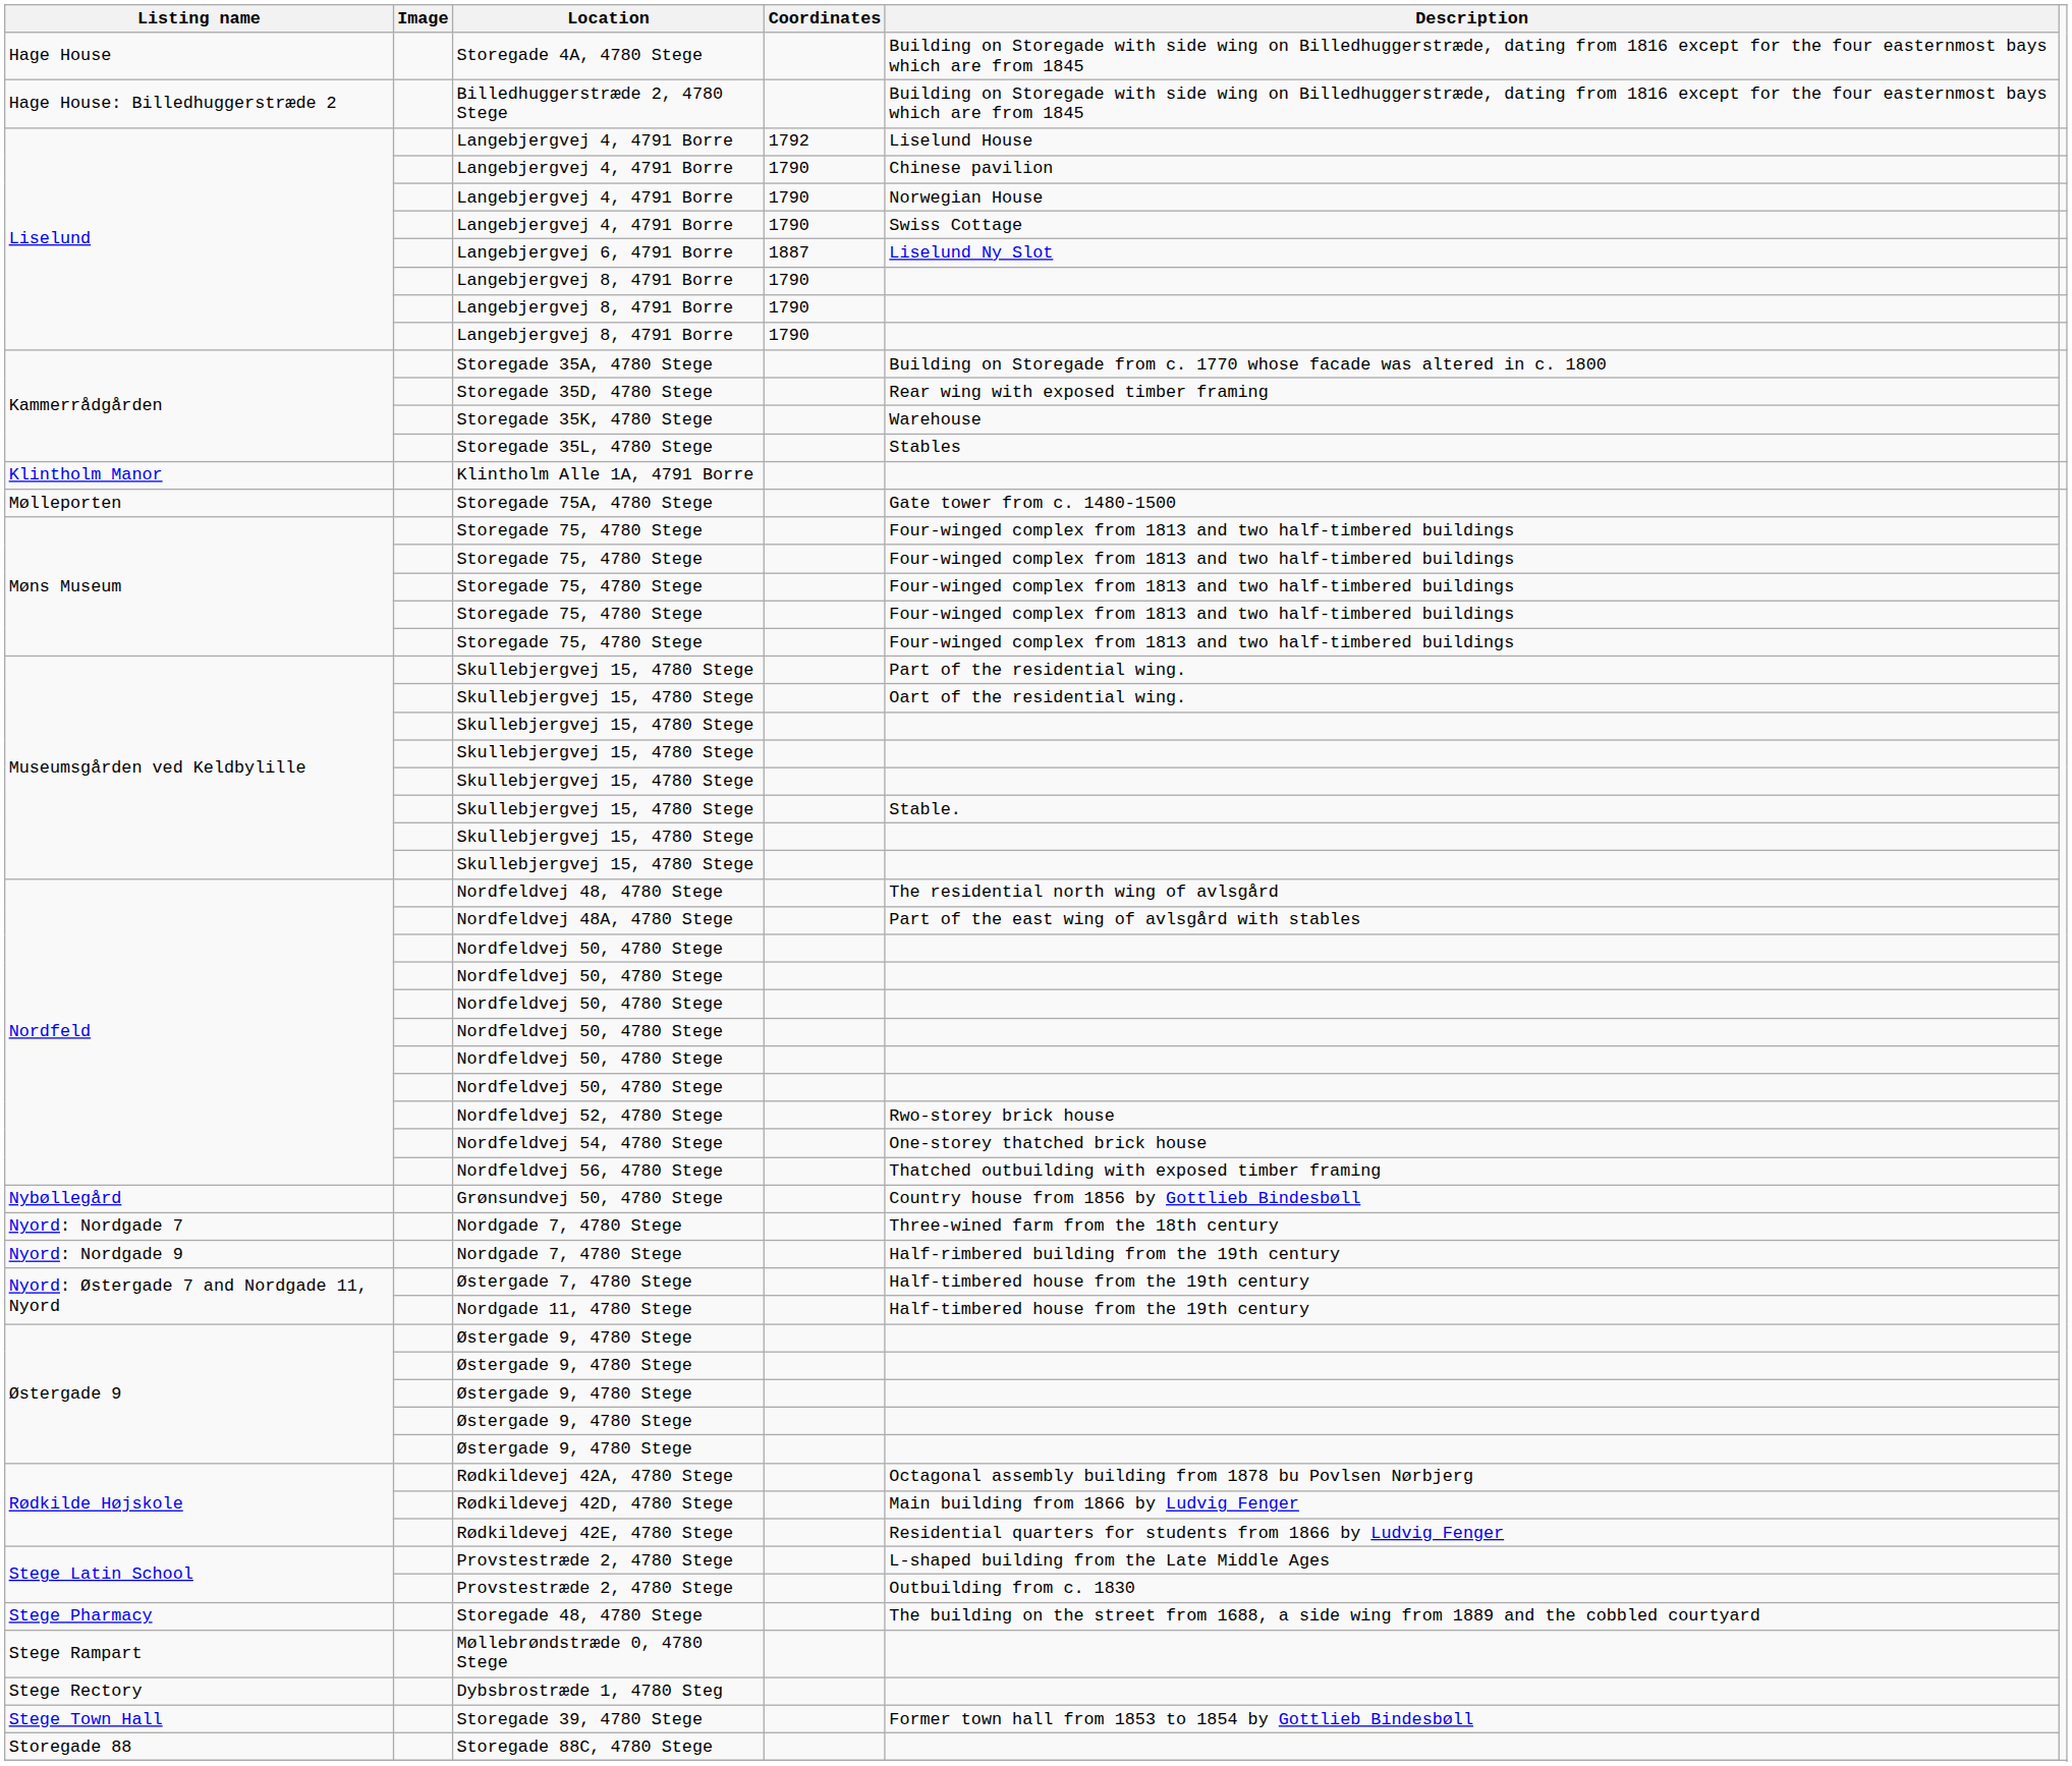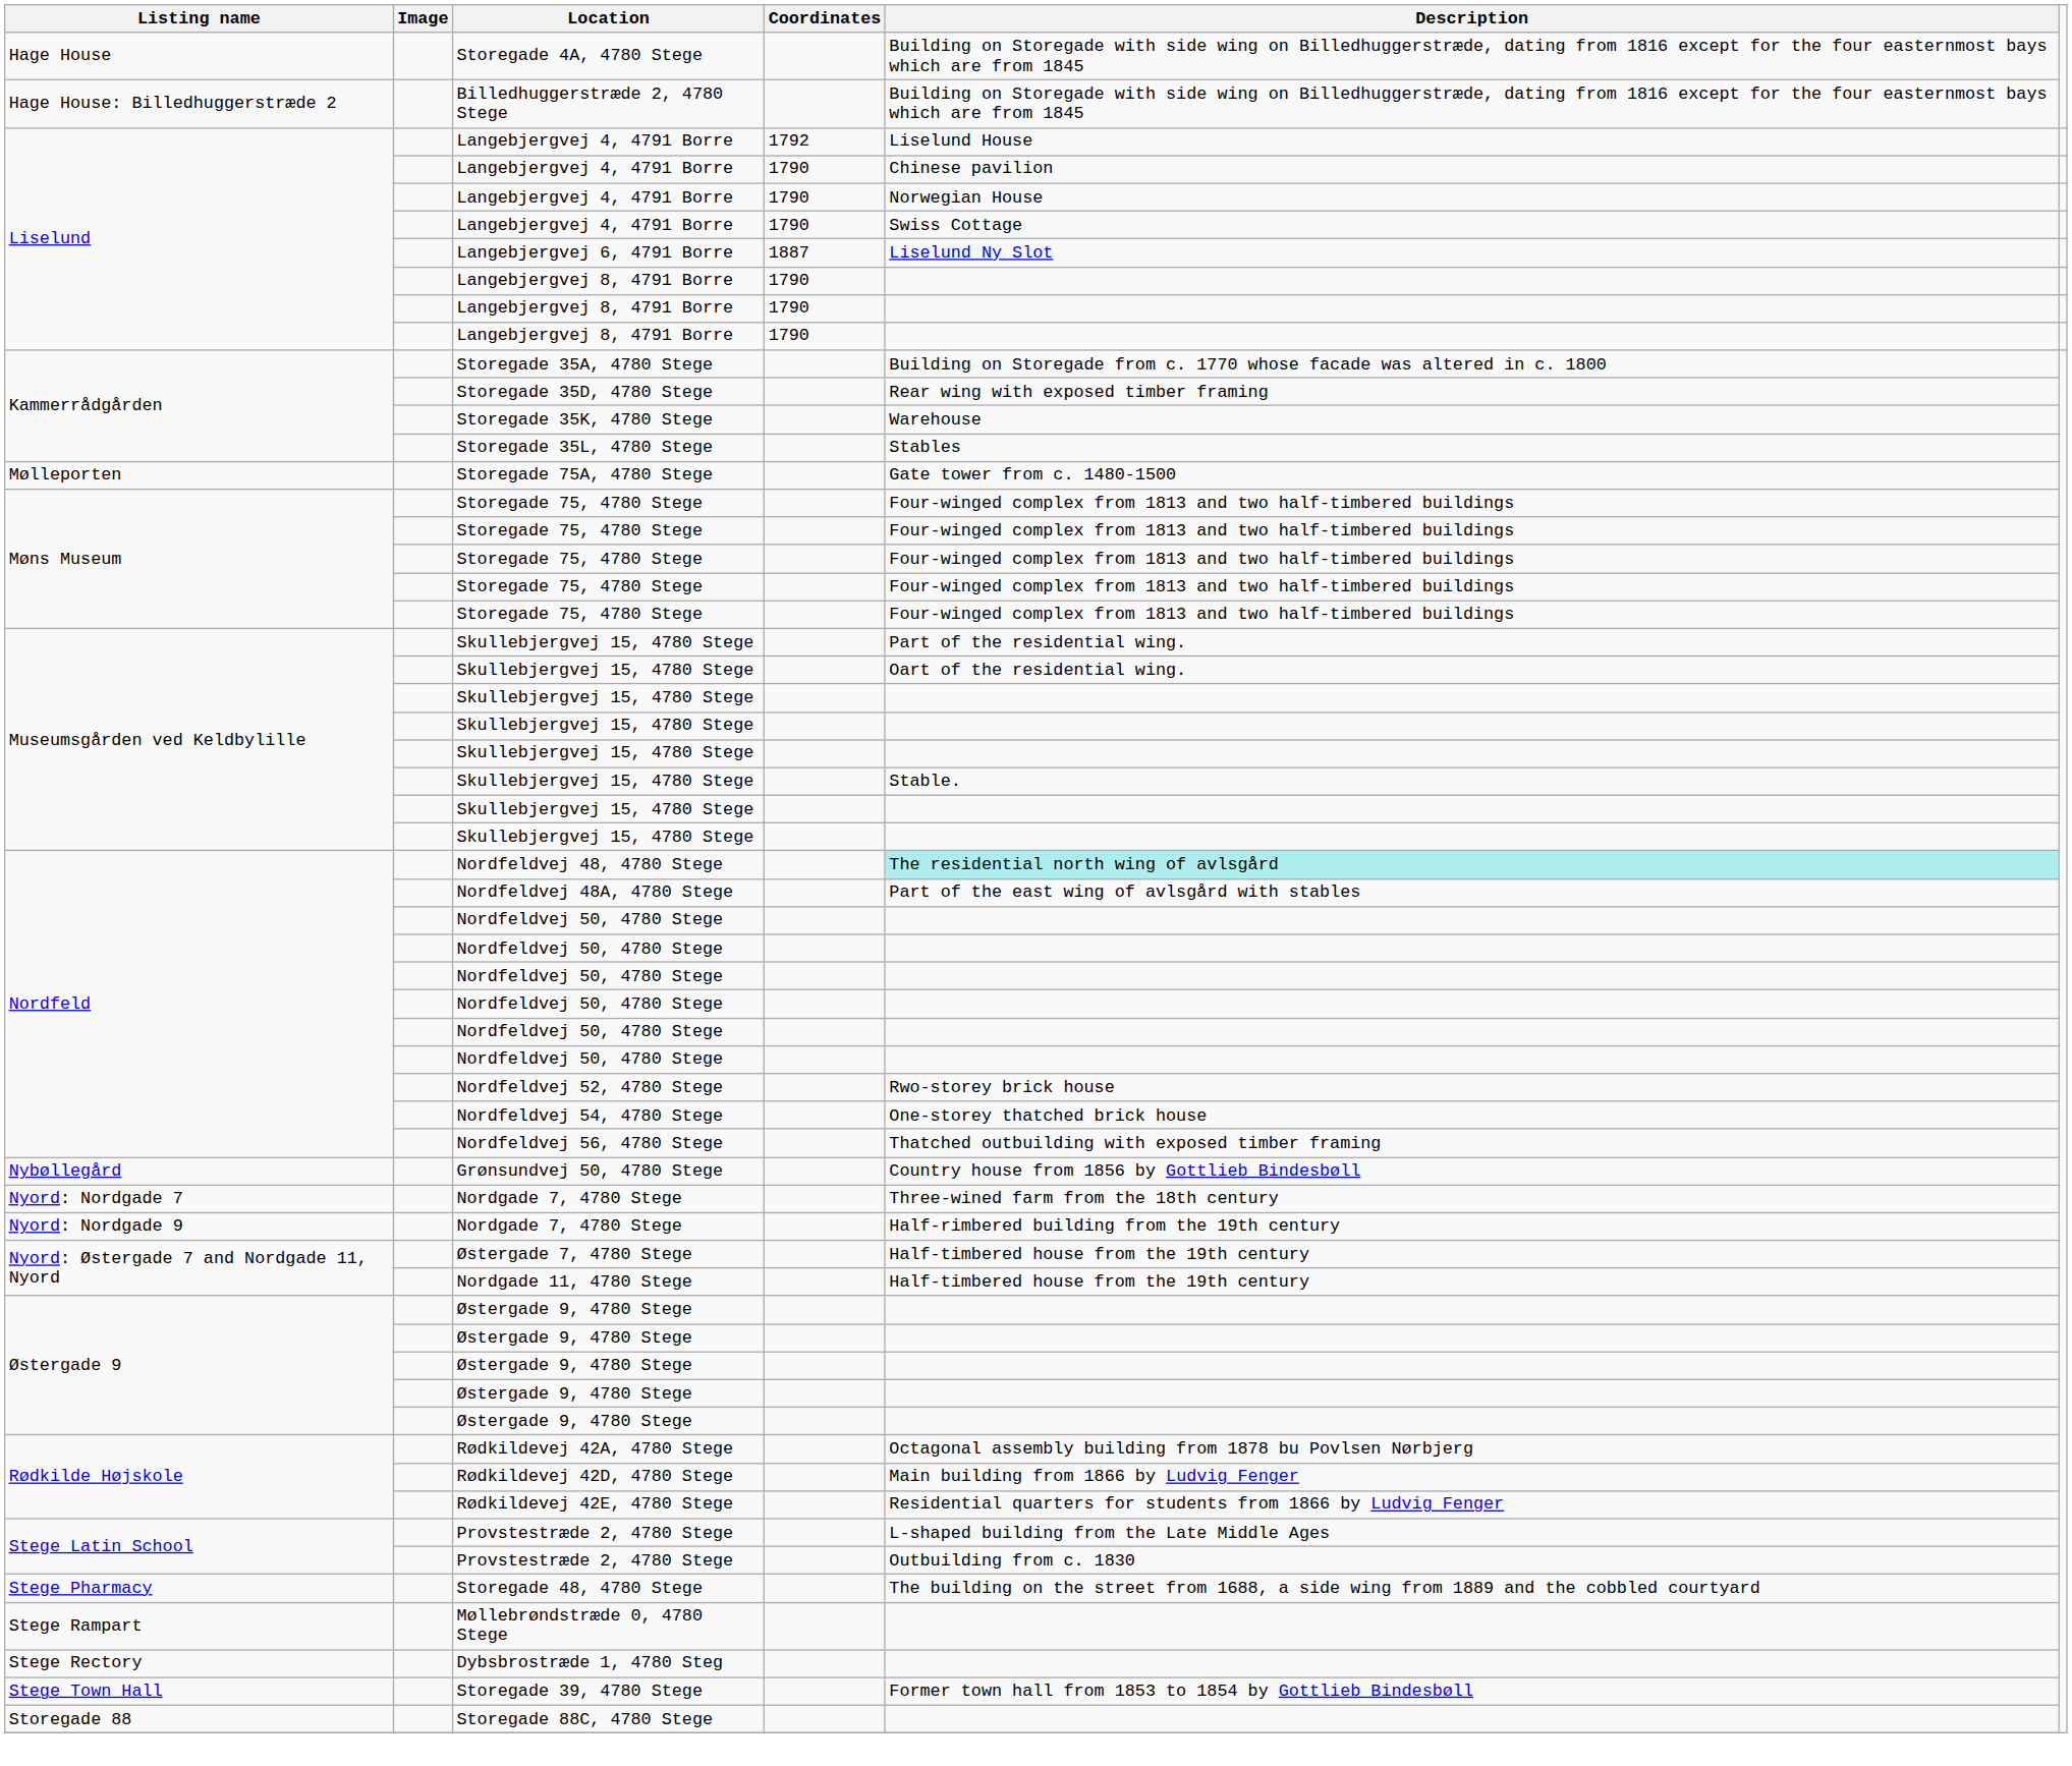 <table class="wikitable sortable">
 <tr>
 <th>Listing name</th>
 <th>Image</th>
 <th>Location</th>
 <th>Coordinates</th>
 <th>Description</th>
 </tr>
 <tr>
 <td>Hage House</td>
 <td></td>
 <td>Storegade 4A, 4780 Stege</td>
 <td></td>
 <td>Building on Storegade with side wing on Billedhuggerstræde, dating from 1816 except for the four easternmost bays which are from 1845</td>
 </tr>
 <tr>
 <td>Hage House: Billedhuggerstræde 2</td>
 <td></td>
 <td>Billedhuggerstræde 2, 4780 Stege</td>
 <td></td>
 <td>Building on Storegade with side wing on Billedhuggerstræde, dating from 1816 except for the four easternmost bays which are from 1845</td>
 </tr>
 <tr>
 <td rowspan="8"><a href='#'>Liselund</a></td>
 <td></td>
 <td>Langebjergvej 4, 4791 Borre</td>
 <td>1792</td>
 <td>Liselund House</td>
 <td></td>
 </tr>
 <tr>
 <td></td>
 <td>Langebjergvej 4, 4791 Borre</td>
 <td>1790</td>
 <td>Chinese pavilion</td>
 <td></td>
 </tr>
 <tr>
 <td></td>
 <td>Langebjergvej 4, 4791 Borre</td>
 <td>1790</td>
 <td>Norwegian House</td>
 <td></td>
 </tr>
 <tr>
 <td></td>
 <td>Langebjergvej 4, 4791 Borre</td>
 <td>1790</td>
 <td>Swiss Cottage</td>
 <td></td>
 </tr>
 <tr>
 <td></td>
 <td>Langebjergvej 6, 4791 Borre</td>
 <td>1887</td>
 <td><a href='#'>Liselund Ny Slot</a></td>
 <td></td>
 </tr>
 <tr>
 <td></td>
 <td>Langebjergvej 8, 4791 Borre</td>
 <td>1790</td>
 <td></td>
 <td></td>
 </tr>
 <tr>
 <td></td>
 <td>Langebjergvej 8, 4791 Borre</td>
 <td>1790</td>
 <td></td>
 <td></td>
 </tr>
 <tr>
 <td></td>
 <td>Langebjergvej 8, 4791 Borre</td>
 <td>1790</td>
 <td></td>
 <td></td>
 </tr>
 <tr>
 <td rowspan="4">Kammerrådgården</td>
 <td></td>
 <td>Storegade 35A, 4780 Stege</td>
 <td></td>
 <td>Building on Storegade from c. 1770 whose facade was altered in c. 1800</td>
 </tr>
 <tr>
 <td></td>
 <td>Storegade 35D, 4780 Stege</td>
 <td></td>
 <td>Rear wing with exposed timber framing</td>
 </tr>
 <tr>
 <td></td>
 <td>Storegade 35K, 4780 Stege</td>
 <td></td>
 <td>Warehouse</td>
 </tr>
 <tr>
 <td></td>
 <td>Storegade 35L, 4780 Stege</td>
 <td></td>
 <td>Stables</td>
 </tr>
 <tr>
-<td><a href='#'>Klintholm Manor</a></td>
-<td></td>
-<td>Klintholm Alle 1A, 4791 Borre</td>
-<td></td>
-<td></td>
-<td></td>
-</tr>
-<tr>
 <td>Mølleporten</td>
 <td></td>
 <td>Storegade 75A, 4780 Stege</td>
 <td></td>
 <td>Gate tower from c. 1480-1500</td>
 </tr>
 <tr>
 <td rowspan="5">Møns Museum</td>
 <td></td>
 <td>Storegade 75, 4780 Stege</td>
 <td></td>
 <td>Four-winged complex from 1813 and two half-timbered buildings</td>
 </tr>
 <tr>
 <td></td>
 <td>Storegade 75, 4780 Stege</td>
 <td></td>
 <td>Four-winged complex from 1813 and two half-timbered buildings</td>
 </tr>
 <tr>
 <td></td>
 <td>Storegade 75, 4780 Stege</td>
 <td></td>
 <td>Four-winged complex from 1813 and two half-timbered buildings</td>
 </tr>
 <tr>
 <td></td>
 <td>Storegade 75, 4780 Stege</td>
 <td></td>
 <td>Four-winged complex from 1813 and two half-timbered buildings</td>
 </tr>
 <tr>
 <td></td>
 <td>Storegade 75, 4780 Stege</td>
 <td></td>
 <td>Four-winged complex from 1813 and two half-timbered buildings</td>
 </tr>
 <tr>
 <td rowspan="8">Museumsgården ved Keldbylille</td>
 <td></td>
 <td>Skullebjergvej 15, 4780 Stege</td>
 <td></td>
 <td>Part of the residential wing.</td>
 </tr>
 <tr>
 <td></td>
 <td>Skullebjergvej 15, 4780 Stege</td>
 <td></td>
 <td>Oart of the residential wing.</td>
 </tr>
 <tr>
 <td></td>
 <td>Skullebjergvej 15, 4780 Stege</td>
 <td></td>
 <td></td>
 </tr>
 <tr>
 <td></td>
 <td>Skullebjergvej 15, 4780 Stege</td>
 <td></td>
 <td></td>
 </tr>
 <tr>
 <td></td>
 <td>Skullebjergvej 15, 4780 Stege</td>
 <td></td>
 <td></td>
 </tr>
 <tr>
 <td></td>
 <td>Skullebjergvej 15, 4780 Stege</td>
 <td></td>
 <td>Stable.</td>
 </tr>
 <tr>
 <td></td>
 <td>Skullebjergvej 15, 4780 Stege</td>
 <td></td>
 <td></td>
 </tr>
 <tr>
 <td></td>
 <td>Skullebjergvej 15, 4780 Stege</td>
 <td></td>
 <td></td>
 </tr>
 <tr>
 <td rowspan="11"><a href='#'>Nordfeld</a></td>
 <td></td>
 <td>Nordfeldvej 48, 4780 Stege</td>
 <td></td>
-<td>The residential north wing of  avlsgård</td>
+<td style="background: paleturquoise;">The residential north wing of  avlsgård</td>
 </tr>
 <tr>
 <td></td>
 <td>Nordfeldvej 48A, 4780 Stege</td>
 <td></td>
 <td>Part of the east wing of avlsgård with stables</td>
 </tr>
 <tr>
 <td></td>
 <td>Nordfeldvej 50, 4780 Stege</td>
 <td></td>
 <td></td>
 </tr>
 <tr>
 <td></td>
 <td>Nordfeldvej 50, 4780 Stege</td>
 <td></td>
 <td></td>
 </tr>
 <tr>
 <td></td>
 <td>Nordfeldvej 50, 4780 Stege</td>
 <td></td>
 <td></td>
 </tr>
 <tr>
 <td></td>
 <td>Nordfeldvej 50, 4780 Stege</td>
 <td></td>
 <td></td>
 </tr>
 <tr>
 <td></td>
 <td>Nordfeldvej 50, 4780 Stege</td>
 <td></td>
 <td></td>
 </tr>
 <tr>
 <td></td>
 <td>Nordfeldvej 50, 4780 Stege</td>
 <td></td>
 <td></td>
 </tr>
 <tr>
 <td></td>
 <td>Nordfeldvej 52, 4780 Stege</td>
 <td></td>
 <td>Rwo-storey brick house</td>
 </tr>
 <tr>
 <td></td>
 <td>Nordfeldvej 54, 4780 Stege</td>
 <td></td>
 <td>One-storey thatched brick house</td>
 </tr>
 <tr>
 <td></td>
 <td>Nordfeldvej 56, 4780 Stege</td>
 <td></td>
 <td>Thatched outbuilding with exposed timber framing</td>
 </tr>
 <tr>
 <td><a href='#'>Nybøllegård</a></td>
 <td></td>
 <td>Grønsundvej 50, 4780 Stege</td>
 <td></td>
 <td>Country house from 1856 by <a href='#'>Gottlieb Bindesbøll</a></td>
 </tr>
 <tr>
 <td><a href='#'>Nyord</a>: Nordgade 7</td>
 <td></td>
 <td>Nordgade 7, 4780 Stege</td>
 <td></td>
 <td>Three-wined farm from the 18th century</td>
 </tr>
 <tr>
 <td><a href='#'>Nyord</a>: Nordgade 9</td>
 <td></td>
 <td>Nordgade 7, 4780 Stege</td>
 <td></td>
 <td>Half-rimbered building from the 19th century</td>
 </tr>
 <tr>
 <td rowspan="2"><a href='#'>Nyord</a>: Østergade 7 and Nordgade 11, Nyord</td>
 <td></td>
 <td>Østergade 7, 4780 Stege</td>
 <td></td>
 <td>Half-timbered house from the 19th century</td>
 </tr>
 <tr>
 <td></td>
 <td>Nordgade 11, 4780 Stege</td>
 <td></td>
 <td>Half-timbered house from the 19th century</td>
 </tr>
 <tr>
 <td rowspan="5">Østergade 9</td>
 <td></td>
 <td>Østergade 9, 4780 Stege</td>
 <td></td>
 <td></td>
 </tr>
 <tr>
 <td></td>
 <td>Østergade 9, 4780 Stege</td>
 <td></td>
 <td></td>
 </tr>
 <tr>
 <td></td>
 <td>Østergade 9, 4780 Stege</td>
 <td></td>
 <td></td>
 </tr>
 <tr>
 <td></td>
 <td>Østergade 9, 4780 Stege</td>
 <td></td>
 <td></td>
 </tr>
 <tr>
 <td></td>
 <td>Østergade 9, 4780 Stege</td>
 <td></td>
 <td></td>
 </tr>
 <tr>
 <td rowspan="3"><a href='#'>Rødkilde Højskole</a></td>
 <td></td>
 <td>Rødkildevej 42A, 4780 Stege</td>
 <td></td>
 <td>Octagonal assembly building from 1878 bu Povlsen Nørbjerg</td>
 </tr>
 <tr>
 <td></td>
 <td>Rødkildevej 42D, 4780 Stege</td>
 <td></td>
 <td>Main building from 1866 by <a href='#'>Ludvig Fenger</a></td>
 </tr>
 <tr>
 <td></td>
 <td>Rødkildevej 42E, 4780 Stege</td>
 <td></td>
 <td>Residential quarters for students from 1866 by <a href='#'>Ludvig Fenger</a></td>
 </tr>
 <tr>
 <td rowspan="2"><a href='#'>Stege Latin School</a></td>
 <td></td>
 <td>Provstestræde 2, 4780 Stege</td>
 <td></td>
 <td>L-shaped building from the Late Middle Ages</td>
 </tr>
 <tr>
 <td></td>
 <td>Provstestræde 2, 4780 Stege</td>
 <td></td>
 <td>Outbuilding from c. 1830</td>
 </tr>
 <tr>
 <td><a href='#'>Stege Pharmacy</a></td>
 <td></td>
 <td>Storegade 48, 4780 Stege</td>
 <td></td>
 <td>The building on the street from 1688, a side wing from 1889 and the cobbled courtyard</td>
 </tr>
 <tr>
 <td>Stege Rampart</td>
 <td></td>
 <td>Møllebrøndstræde 0, 4780 Stege</td>
 <td></td>
 <td></td>
 </tr>
 <tr>
 <td>Stege Rectory</td>
 <td></td>
 <td>Dybsbrostræde 1, 4780 Steg</td>
 <td></td>
 <td></td>
 </tr>
 <tr>
 <td><a href='#'>Stege Town Hall</a></td>
 <td></td>
 <td>Storegade 39, 4780 Stege</td>
 <td></td>
 <td>Former town hall from 1853 to 1854 by <a href='#'>Gottlieb Bindesbøll</a></td>
 </tr>
 <tr>
 <td>Storegade 88</td>
 <td></td>
 <td>Storegade 88C, 4780 Stege</td>
 <td></td>
 <td></td>
 </tr>
 <tr>
 </tr>
 </table>
